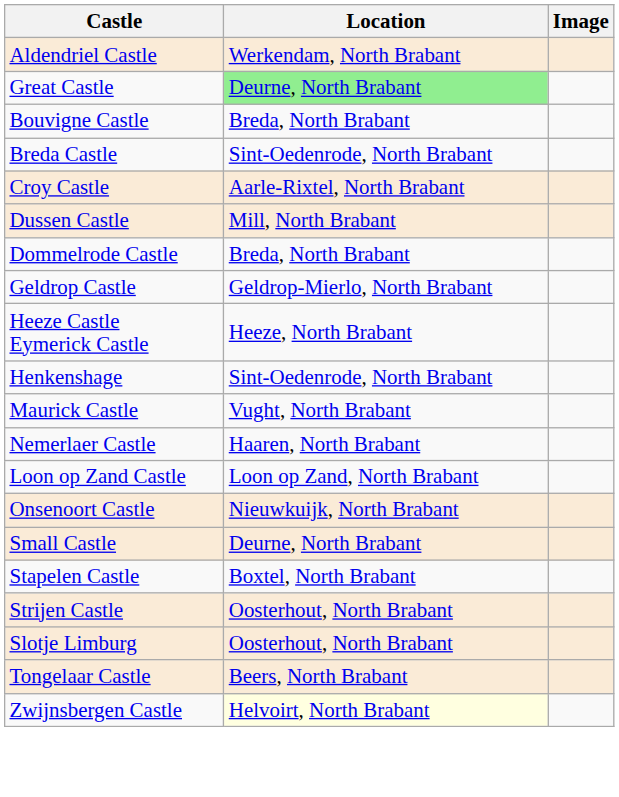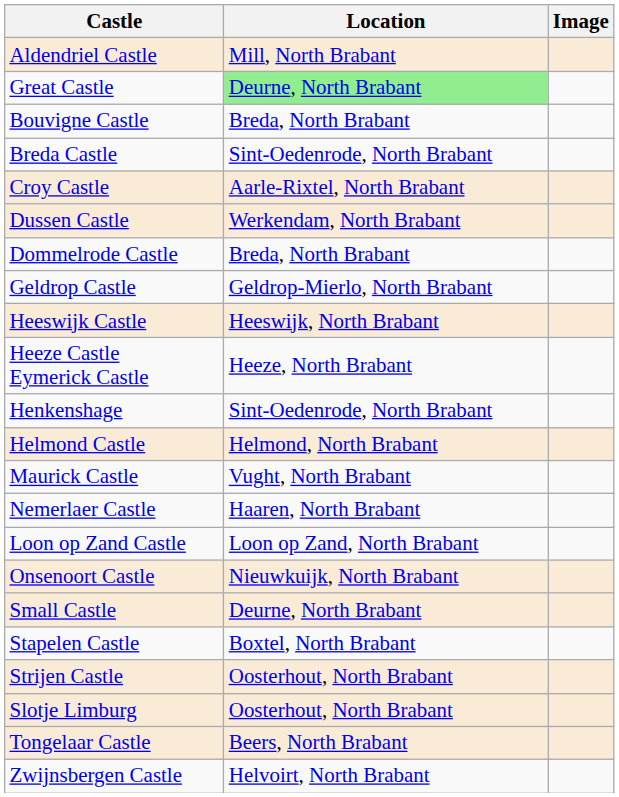 <table class="wikitable">
 <tr>
 <th style="width:10em;">Castle</th>
 <th style="width:15em;">Location</th>
 <th>Image</th>
 </tr>
 <tr bgcolor="#FAEBD7">
 <td><a href='#'>Aldendriel Castle</a></td>
-<td><a href='#'>Werkendam</a>, <a href='#'>North Brabant</a><br></td>
+<td><a href='#'>Mill</a>, <a href='#'>North Brabant</a><br></td>
 <td></td>
 </tr>
 <tr>
 <td><a href='#'>Great Castle</a></td>
 <td style="background: lightgreen;"><a href='#'>Deurne</a>, <a href='#'>North Brabant</a><br></td>
 <td></td>
 </tr>
 <tr>
 <td><a href='#'>Bouvigne Castle</a></td>
 <td><a href='#'>Breda</a>, <a href='#'>North Brabant</a><br></td>
 <td></td>
 </tr>
 <tr>
 <td><a href='#'>Breda Castle</a></td>
 <td><a href='#'>Sint-Oedenrode</a>, <a href='#'>North Brabant</a><br></td>
 <td></td>
 </tr>
 <tr bgcolor="#FAEBD7">
 <td><a href='#'>Croy Castle</a></td>
 <td><a href='#'>Aarle-Rixtel</a>, <a href='#'>North Brabant</a><br></td>
 <td></td>
 </tr>
 <tr bgcolor="#FAEBD7">
 <td><a href='#'>Dussen Castle</a></td>
-<td><a href='#'>Mill</a>, <a href='#'>North Brabant</a><br></td>
+<td><a href='#'>Werkendam</a>, <a href='#'>North Brabant</a><br></td>
 <td></td>
 </tr>
 <tr>
 <td><a href='#'>Dommelrode Castle</a></td>
 <td><a href='#'>Breda</a>, <a href='#'>North Brabant</a><br></td>
 <td></td>
 </tr>
 <tr>
 <td><a href='#'>Geldrop Castle</a></td>
 <td><a href='#'>Geldrop-Mierlo</a>, <a href='#'>North Brabant</a><br></td>
 <td></td>
 </tr>
+<tr bgcolor="#FAEBD7">
+<td><a href='#'>Heeswijk Castle</a></td>
+<td><a href='#'>Heeswijk</a>, <a href='#'>North Brabant</a><br></td>
+<td></td>
+</tr>
 <tr>
 <td><a href='#'>Heeze Castle</a><br><a href='#'>Eymerick Castle</a></td>
 <td><a href='#'>Heeze</a>, <a href='#'>North Brabant</a><br></td>
 <td></td>
 </tr>
 <tr>
 <td><a href='#'>Henkenshage</a></td>
 <td><a href='#'>Sint-Oedenrode</a>, <a href='#'>North Brabant</a><br></td>
+<td></td>
+</tr>
+<tr bgcolor="#FAEBD7">
+<td><a href='#'>Helmond Castle</a></td>
+<td><a href='#'>Helmond</a>, <a href='#'>North Brabant</a><br></td>
 <td></td>
 </tr>
 <tr>
 <td><a href='#'>Maurick Castle</a></td>
 <td><a href='#'>Vught</a>, <a href='#'>North Brabant</a><br></td>
 <td></td>
 </tr>
 <tr>
 <td><a href='#'>Nemerlaer Castle</a></td>
 <td><a href='#'>Haaren</a>, <a href='#'>North Brabant</a><br></td>
 <td></td>
 </tr>
 <tr>
 <td><a href='#'>Loon op Zand Castle</a></td>
 <td><a href='#'>Loon op Zand</a>, <a href='#'>North Brabant</a><br></td>
 <td></td>
 </tr>
 <tr bgcolor="#FAEBD7">
 <td><a href='#'>Onsenoort Castle</a></td>
 <td><a href='#'>Nieuwkuijk</a>, <a href='#'>North Brabant</a><br></td>
 <td></td>
 </tr>
 <tr bgcolor="#FAEBD7">
 <td><a href='#'>Small Castle</a></td>
 <td><a href='#'>Deurne</a>, <a href='#'>North Brabant</a><br></td>
 <td></td>
 </tr>
 <tr>
 <td><a href='#'>Stapelen Castle</a></td>
 <td><a href='#'>Boxtel</a>, <a href='#'>North Brabant</a><br></td>
 <td></td>
 </tr>
 <tr bgcolor="#FAEBD7">
 <td><a href='#'>Strijen Castle</a></td>
 <td><a href='#'>Oosterhout</a>, <a href='#'>North Brabant</a><br></td>
 <td></td>
 </tr>
 <tr bgcolor="#FAEBD7">
 <td><a href='#'>Slotje Limburg</a></td>
 <td><a href='#'>Oosterhout</a>, <a href='#'>North Brabant</a><br></td>
 <td></td>
 </tr>
 <tr bgcolor="#FAEBD7">
 <td><a href='#'>Tongelaar Castle</a></td>
 <td><a href='#'>Beers</a>, <a href='#'>North Brabant</a><br></td>
 <td></td>
 </tr>
 <tr>
 <td><a href='#'>Zwijnsbergen Castle</a></td>
-<td style="background: lightyellow;"><a href='#'>Helvoirt</a>, <a href='#'>North Brabant</a><br></td>
+<td><a href='#'>Helvoirt</a>, <a href='#'>North Brabant</a><br></td>
 <td></td>
 </tr>
 </table>
